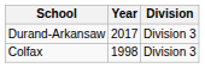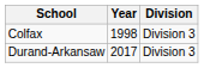 <table class="wikitable">
 <tr>
 <th>School</th>
 <th>Year</th>
 <th>Division</th>
 </tr>
 <tr>
+<td>Colfax</td>
+<td>1998</td>
+<td>Division 3</td>
+</tr>
+<tr>
 <td>Durand-Arkansaw</td>
 <td>2017</td>
 <td>Division 3</td>
 </tr>
-<tr>
-<td>Colfax</td>
-<td>1998</td>
-<td>Division 3</td>
-</tr>
 </table>
